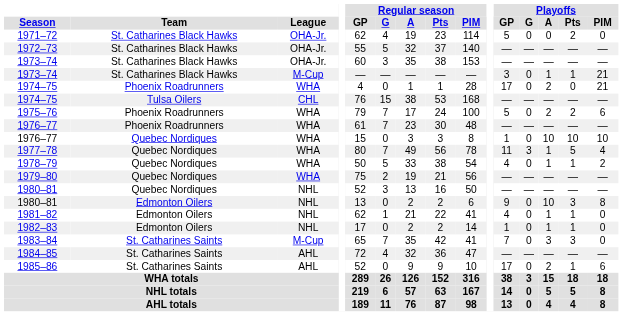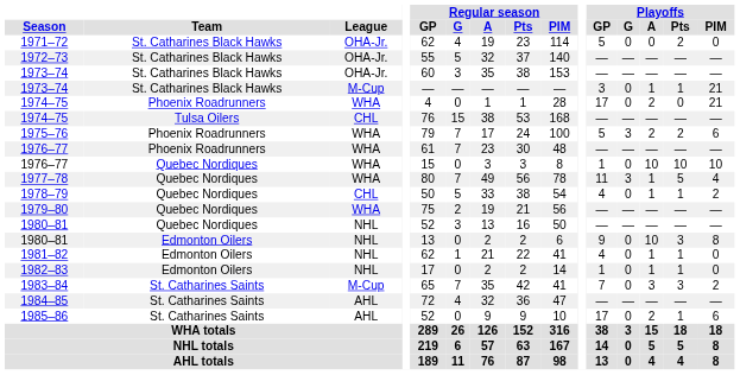 <table border="0" cellpadding="1" cellspacing="0" style="text-align:center; width:60em">
 <tr bgcolor="#e0e0e0">
 <th colspan="3" bgcolor="#ffffff"> </th>
 <th rowspan="99" bgcolor="#ffffff"> </th>
 <th colspan="5"><a href='#'>Regular season</a></th>
 <th rowspan="99" bgcolor="#ffffff"> </th>
 <th colspan="5"><a href='#'>Playoffs</a></th>
 </tr>
 <tr bgcolor="#e0e0e0">
 <th><a href='#'>Season</a></th>
 <th>Team</th>
 <th>League</th>
 <th>GP</th>
 <th><a href='#'>G</a></th>
 <th><a href='#'>A</a></th>
 <th><a href='#'>Pts</a></th>
 <th><a href='#'>PIM</a></th>
 <th>GP</th>
 <th>G</th>
 <th>A</th>
 <th>Pts</th>
 <th>PIM</th>
 </tr>
 <tr>
 <td><a href='#'>1971–72</a></td>
 <td><a href='#'>St. Catharines Black Hawks</a></td>
 <td><a href='#'>OHA-Jr.</a></td>
 <td>62</td>
 <td>4</td>
 <td>19</td>
 <td>23</td>
 <td>114</td>
 <td>5</td>
 <td>0</td>
 <td>0</td>
 <td>2</td>
 <td>0</td>
 </tr>
 <tr bgcolor="#f0f0f0">
 <td><a href='#'>1972–73</a></td>
 <td>St. Catharines Black Hawks</td>
 <td>OHA-Jr.</td>
 <td>55</td>
 <td>5</td>
 <td>32</td>
 <td>37</td>
 <td>140</td>
 <td>—</td>
 <td>—</td>
 <td>—</td>
 <td>—</td>
 <td>—</td>
 </tr>
 <tr>
 <td><a href='#'>1973–74</a></td>
 <td>St. Catharines Black Hawks</td>
 <td>OHA-Jr.</td>
 <td>60</td>
 <td>3</td>
 <td>35</td>
 <td>38</td>
 <td>153</td>
 <td>—</td>
 <td>—</td>
 <td>—</td>
 <td>—</td>
 <td>—</td>
 </tr>
 <tr bgcolor="#f0f0f0">
 <td><a href='#'>1973–74</a></td>
 <td>St. Catharines Black Hawks</td>
 <td><a href='#'>M-Cup</a></td>
 <td>—</td>
 <td>—</td>
 <td>—</td>
 <td>—</td>
 <td>—</td>
 <td>3</td>
 <td>0</td>
 <td>1</td>
 <td>1</td>
 <td>21</td>
 </tr>
 <tr>
 <td><a href='#'>1974–75</a></td>
 <td><a href='#'>Phoenix Roadrunners</a></td>
 <td><a href='#'>WHA</a></td>
 <td>4</td>
 <td>0</td>
 <td>1</td>
 <td>1</td>
 <td>28</td>
 <td>17</td>
 <td>0</td>
 <td>2</td>
 <td>0</td>
 <td>21</td>
 </tr>
 <tr bgcolor="#f0f0f0">
 <td><a href='#'>1974–75</a></td>
 <td><a href='#'>Tulsa Oilers</a></td>
 <td><a href='#'>CHL</a></td>
 <td>76</td>
 <td>15</td>
 <td>38</td>
 <td>53</td>
 <td>168</td>
 <td>—</td>
 <td>—</td>
 <td>—</td>
 <td>—</td>
 <td>—</td>
 </tr>
 <tr>
 <td><a href='#'>1975–76</a></td>
 <td>Phoenix Roadrunners</td>
 <td>WHA</td>
 <td>79</td>
 <td>7</td>
 <td>17</td>
 <td>24</td>
 <td>100</td>
 <td>5</td>
-<td>0</td>
+<td>3</td>
 <td>2</td>
 <td>2</td>
 <td>6</td>
 </tr>
 <tr bgcolor="#f0f0f0">
 <td><a href='#'>1976–77</a></td>
 <td>Phoenix Roadrunners</td>
 <td>WHA</td>
 <td>61</td>
 <td>7</td>
 <td>23</td>
 <td>30</td>
 <td>48</td>
 <td>—</td>
 <td>—</td>
 <td>—</td>
 <td>—</td>
 <td>—</td>
 </tr>
 <tr>
 <td>1976–77</td>
 <td><a href='#'>Quebec Nordiques</a></td>
 <td>WHA</td>
 <td>15</td>
 <td>0</td>
 <td>3</td>
 <td>3</td>
 <td>8</td>
 <td>1</td>
 <td>0</td>
 <td>10</td>
 <td>10</td>
 <td>10</td>
 </tr>
 <tr bgcolor="#f0f0f0">
 <td><a href='#'>1977–78</a></td>
 <td>Quebec Nordiques</td>
 <td>WHA</td>
 <td>80</td>
 <td>7</td>
 <td>49</td>
 <td>56</td>
 <td>78</td>
 <td>11</td>
 <td>3</td>
 <td>1</td>
 <td>5</td>
 <td>4</td>
 </tr>
 <tr>
 <td><a href='#'>1978–79</a></td>
 <td>Quebec Nordiques</td>
-<td>WHA</td>
+<td><a href='#'>CHL</a></td>
 <td>50</td>
 <td>5</td>
 <td>33</td>
 <td>38</td>
 <td>54</td>
 <td>4</td>
 <td>0</td>
 <td>1</td>
 <td>1</td>
 <td>2</td>
 </tr>
 <tr bgcolor="#f0f0f0">
 <td><a href='#'>1979–80</a></td>
 <td>Quebec Nordiques</td>
 <td><a href='#'>WHA</a></td>
 <td>75</td>
 <td>2</td>
 <td>19</td>
 <td>21</td>
 <td>56</td>
 <td>—</td>
 <td>—</td>
 <td>—</td>
 <td>—</td>
 <td>—</td>
 </tr>
 <tr>
 <td><a href='#'>1980–81</a></td>
 <td>Quebec Nordiques</td>
 <td>NHL</td>
 <td>52</td>
 <td>3</td>
 <td>13</td>
 <td>16</td>
 <td>50</td>
 <td>—</td>
 <td>—</td>
 <td>—</td>
 <td>—</td>
 <td>—</td>
 </tr>
 <tr bgcolor="#f0f0f0">
 <td>1980–81</td>
 <td><a href='#'>Edmonton Oilers</a></td>
 <td>NHL</td>
 <td>13</td>
 <td>0</td>
 <td>2</td>
 <td>2</td>
 <td>6</td>
 <td>9</td>
 <td>0</td>
 <td>10</td>
 <td>3</td>
 <td>8</td>
 </tr>
 <tr>
 <td><a href='#'>1981–82</a></td>
 <td>Edmonton Oilers</td>
 <td>NHL</td>
 <td>62</td>
 <td>1</td>
 <td>21</td>
 <td>22</td>
 <td>41</td>
 <td>4</td>
 <td>0</td>
 <td>1</td>
 <td>1</td>
 <td>0</td>
 </tr>
 <tr bgcolor="#f0f0f0">
 <td><a href='#'>1982–83</a></td>
 <td>Edmonton Oilers</td>
 <td>NHL</td>
 <td>17</td>
 <td>0</td>
 <td>2</td>
 <td>2</td>
 <td>14</td>
 <td>1</td>
 <td>0</td>
 <td>1</td>
 <td>1</td>
 <td>0</td>
 </tr>
 <tr>
 <td><a href='#'>1983–84</a></td>
 <td><a href='#'>St. Catharines Saints</a></td>
 <td><a href='#'>M-Cup</a></td>
 <td>65</td>
 <td>7</td>
 <td>35</td>
 <td>42</td>
 <td>41</td>
 <td>7</td>
 <td>0</td>
 <td>3</td>
 <td>3</td>
-<td>0</td>
+<td>2</td>
 </tr>
 <tr bgcolor="#f0f0f0">
 <td><a href='#'>1984–85</a></td>
 <td>St. Catharines Saints</td>
 <td>AHL</td>
 <td>72</td>
 <td>4</td>
 <td>32</td>
 <td>36</td>
 <td>47</td>
 <td>—</td>
 <td>—</td>
 <td>—</td>
 <td>—</td>
 <td>—</td>
 </tr>
 <tr>
 <td><a href='#'>1985–86</a></td>
 <td>St. Catharines Saints</td>
 <td>AHL</td>
 <td>52</td>
 <td>0</td>
 <td>9</td>
 <td>9</td>
 <td>10</td>
 <td>17</td>
 <td>0</td>
 <td>2</td>
 <td>1</td>
 <td>6</td>
 </tr>
 <tr bgcolor="#e0e0e0">
 <th colspan="3">WHA totals</th>
 <th>289</th>
 <th>26</th>
 <th>126</th>
 <th>152</th>
 <th>316</th>
 <th>38</th>
 <th>3</th>
 <th>15</th>
 <th>18</th>
 <th>18</th>
 </tr>
 <tr bgcolor="#e0e0e0">
 <th colspan="3">NHL totals</th>
 <th>219</th>
 <th>6</th>
 <th>57</th>
 <th>63</th>
 <th>167</th>
 <th>14</th>
 <th>0</th>
 <th>5</th>
 <th>5</th>
 <th>8</th>
 </tr>
 <tr bgcolor="#e0e0e0">
 <th colspan="3">AHL totals</th>
 <th>189</th>
 <th>11</th>
 <th>76</th>
 <th>87</th>
 <th>98</th>
 <th>13</th>
 <th>0</th>
 <th>4</th>
 <th>4</th>
 <th>8</th>
 </tr>
 </table>
